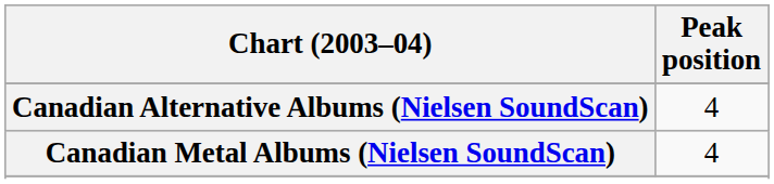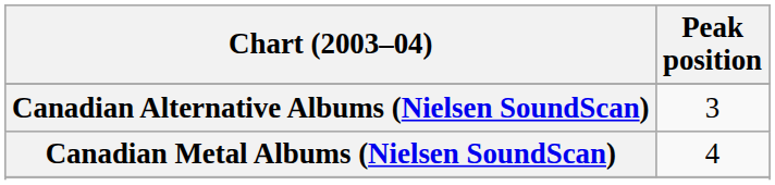 <table class="wikitable sortable plainrowheaders" style="text-align:center">
 <tr>
 <th scope="col">Chart (2003–04)</th>
 <th scope="col">Peak<br>position</th>
 </tr>
 <tr>
 </tr>
 <tr>
 </tr>
 <tr>
 <th scope="row">Canadian Alternative Albums (<a href='#'>Nielsen SoundScan</a>)</th>
-<td>4</td>
+<td>3</td>
 </tr>
 <tr>
 <th scope="row">Canadian Metal Albums (<a href='#'>Nielsen SoundScan</a>)</th>
 <td>4</td>
 </tr>
 <tr>
 </tr>
 <tr>
 </tr>
 <tr>
 </tr>
 </table>
